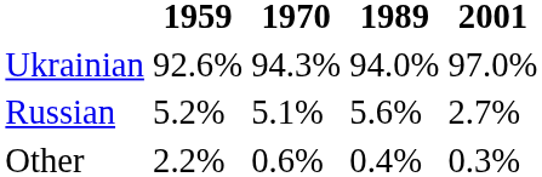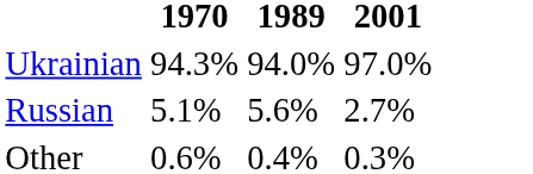 <table class="standard sortable">
 <tr>
 <th></th>
-<th>1959</th>
 <th>1970</th>
 <th>1989</th>
 <th>2001</th>
 </tr>
 <tr>
 <td><a href='#'>Ukrainian</a></td>
-<td>92.6%</td>
 <td>94.3%</td>
 <td>94.0%</td>
 <td>97.0%</td>
 </tr>
 <tr>
 <td><a href='#'>Russian</a></td>
-<td>5.2%</td>
 <td>5.1%</td>
 <td>5.6%</td>
 <td>2.7%</td>
 </tr>
 <tr>
 <td>Other</td>
-<td>2.2%</td>
 <td>0.6%</td>
 <td>0.4%</td>
 <td>0.3%</td>
 </tr>
 </table>
